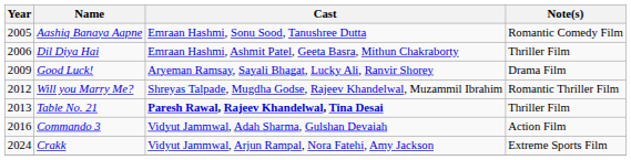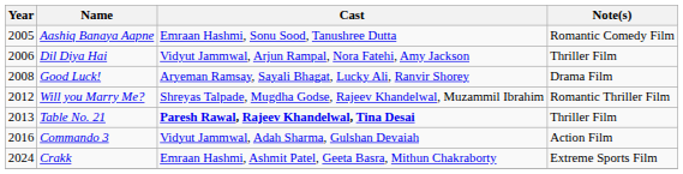 <table class="wikitable">
 <tr>
 <th>Year</th>
 <th>Name</th>
 <th>Cast</th>
 <th>Note(s)</th>
 </tr>
 <tr>
 <td>2005</td>
 <td><em><a href='#'>Aashiq Banaya Aapne</a></em></td>
 <td><a href='#'>Emraan Hashmi</a>, <a href='#'>Sonu Sood</a>, <a href='#'>Tanushree Dutta</a></td>
 <td>Romantic Comedy Film</td>
 </tr>
 <tr>
 <td>2006</td>
 <td><em><a href='#'>Dil Diya Hai</a></em></td>
-<td><a href='#'>Emraan Hashmi</a>, <a href='#'>Ashmit Patel</a>, <a href='#'>Geeta Basra</a>, <a href='#'>Mithun Chakraborty</a></td>
+<td><a href='#'>Vidyut Jammwal</a>, <a href='#'>Arjun Rampal</a>, <a href='#'>Nora Fatehi</a>, <a href='#'>Amy Jackson</a></td>
 <td>Thriller Film</td>
 </tr>
 <tr>
-<td>2009</td>
+<td>2008</td>
 <td><em><a href='#'>Good Luck!</a></em></td>
 <td><a href='#'>Aryeman Ramsay</a>, <a href='#'>Sayali Bhagat</a>, <a href='#'>Lucky Ali</a>, <a href='#'>Ranvir Shorey</a></td>
 <td>Drama Film</td>
 </tr>
 <tr>
 <td>2012</td>
 <td><em><a href='#'>Will you Marry Me?</a></em></td>
 <td><a href='#'>Shreyas Talpade</a>, <a href='#'>Mugdha Godse</a>, <a href='#'>Rajeev Khandelwal</a>, Muzammil Ibrahim</td>
 <td>Romantic Thriller Film</td>
 </tr>
 <tr>
 <td>2013</td>
 <td><em><a href='#'>Table No. 21</a></em></td>
 <td><strong><a href='#'>Paresh Rawal</a>, <a href='#'>Rajeev Khandelwal</a>, <a href='#'>Tina Desai</a></strong></td>
 <td>Thriller Film</td>
 </tr>
 <tr>
 <td>2016</td>
 <td><em><a href='#'>Commando 3</a></em></td>
 <td><a href='#'>Vidyut Jammwal</a>, <a href='#'>Adah Sharma</a>, <a href='#'>Gulshan Devaiah</a></td>
 <td>Action Film</td>
 </tr>
 <tr>
 <td>2024</td>
 <td><em><a href='#'>Crakk</a></em></td>
-<td><a href='#'>Vidyut Jammwal</a>, <a href='#'>Arjun Rampal</a>, <a href='#'>Nora Fatehi</a>, <a href='#'>Amy Jackson</a></td>
+<td><a href='#'>Emraan Hashmi</a>, <a href='#'>Ashmit Patel</a>, <a href='#'>Geeta Basra</a>, <a href='#'>Mithun Chakraborty</a></td>
 <td>Extreme Sports Film</td>
 </tr>
 <tr>
 </tr>
 </table>
